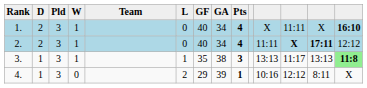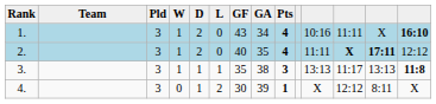 <table class="wikitable">
 <tr>
 <th style="background:#efefef;">Rank</th>
-<th style="background:#efefef; width:20px;">D</th>
+<th style="background:#efefef; width:140px;">Team</th>
 <th style="background:#efefef; width:20px;">Pld</th>
 <th style="background:#efefef; width:20px;">W</th>
-<th style="background:#efefef; width:140px;">Team</th>
+<th style="background:#efefef; width:20px;">D</th>
 <th style="background:#efefef; width:20px;">L</th>
 <th style="background:#efefef; width:20px;">GF</th>
 <th style="background:#efefef; width:20px;">GA</th>
 <th style="background:#efefef; width:20px;">Pts</th>
 <th style="background:#efefef;"></th>
 <th style="background:#efefef; width:20px;"></th>
 <th style="background:#efefef; width:20px;"></th>
 <th style="background:#efefef; width:20px;"></th>
 <th style="background:#efefef; width:20px;"></th>
 </tr>
 <tr style="text-align:center; background:lightblue;">
 <td>1.</td>
-<td>2</td>
+<td align=left></td>
 <td>3</td>
 <td>1</td>
-<td align=left></td>
+<td>2</td>
 <td>0</td>
-<td>40</td>
+<td>43</td>
 <td>34</td>
 <td><strong>4</strong></td>
 <td></td>
-<td>X</td>
+<td>10:16</td>
 <td>11:11</td>
 <td>X</td>
 <td><strong>16:10</strong></td>
 </tr>
 <tr style="text-align:center; background:lightblue;">
 <td>2.</td>
-<td>2</td>
+<td align=left></td>
 <td>3</td>
 <td>1</td>
-<td align=left></td>
+<td>2</td>
 <td>0</td>
 <td>40</td>
-<td>34</td>
+<td>35</td>
 <td><strong>4</strong></td>
 <td></td>
 <td>11:11</td>
 <td><strong>X</strong></td>
 <td><strong>17:11</strong></td>
 <td>12:12</td>
 </tr>
 <tr align=center>
 <td>3.</td>
-<td>1</td>
+<td align=left></td>
 <td>3</td>
 <td>1</td>
-<td align=left></td>
+<td>1</td>
 <td>1</td>
 <td>35</td>
 <td>38</td>
 <td><strong>3</strong></td>
 <td></td>
 <td>13:13</td>
 <td>11:17</td>
 <td>13:13</td>
-<td style="background: lightgreen;"><strong>11:8</strong></td>
+<td><strong>11:8</strong></td>
 </tr>
 <tr align=center>
 <td>4.</td>
-<td>1</td>
+<td align=left></td>
 <td>3</td>
 <td>0</td>
-<td align=left></td>
+<td>1</td>
 <td>2</td>
-<td>29</td>
+<td>30</td>
 <td>39</td>
 <td><strong>1</strong></td>
 <td></td>
-<td>10:16</td>
+<td>X</td>
 <td>12:12</td>
 <td>8:11</td>
 <td>X</td>
 </tr>
 </table>
